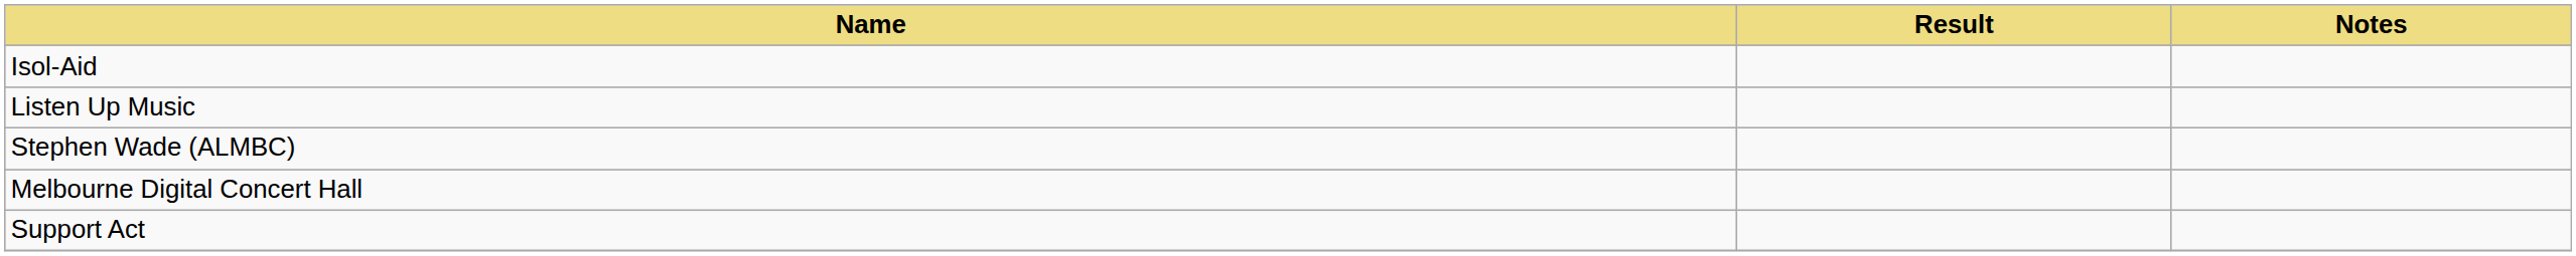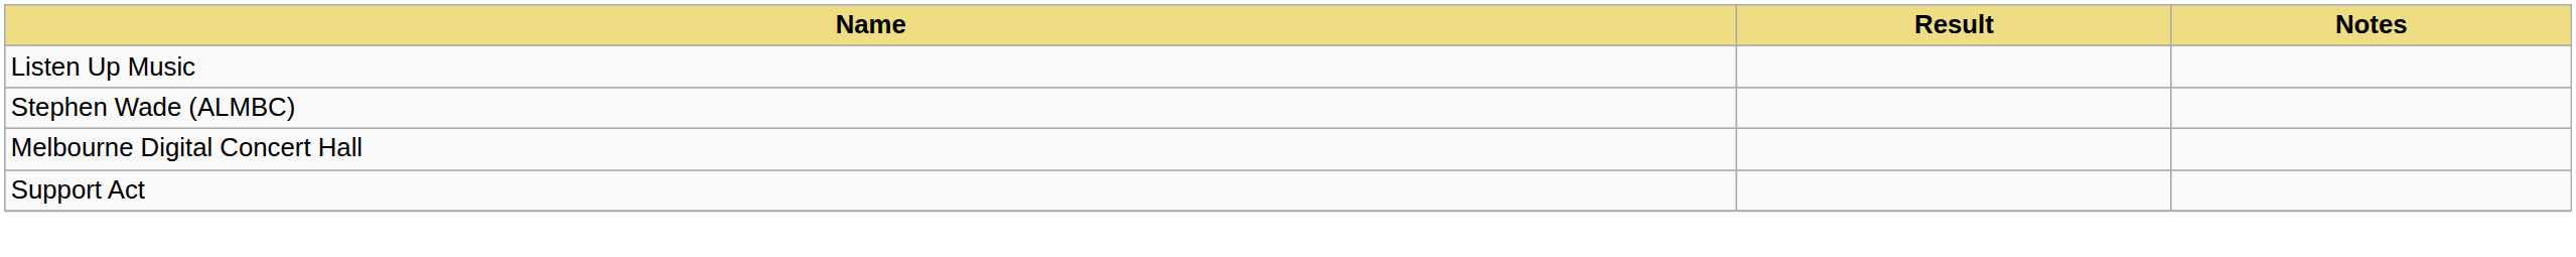 <table class="wikitable" width=100%>
 <tr>
 <th style="background:#EEDD82;">Name</th>
 <th style="background:#EEDD82;">Result</th>
 <th style="background:#EEDD82;">Notes</th>
-</tr>
-<tr>
-<td>Isol-Aid</td>
-<td></td>
-<td></td>
 </tr>
 <tr>
 <td>Listen Up Music</td>
 <td></td>
 <td></td>
 </tr>
 <tr>
 <td>Stephen Wade (ALMBC)</td>
 <td></td>
 <td></td>
 </tr>
 <tr>
 <td>Melbourne Digital Concert Hall</td>
 <td></td>
 <td></td>
 </tr>
 <tr>
 <td>Support Act</td>
 <td></td>
 <td></td>
 </tr>
 <tr>
 </tr>
 </table>
